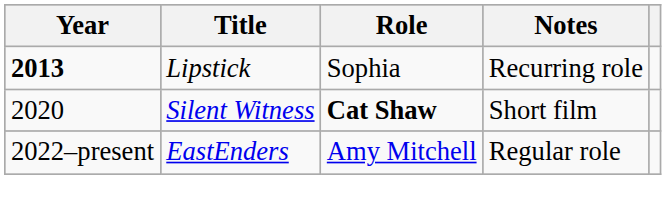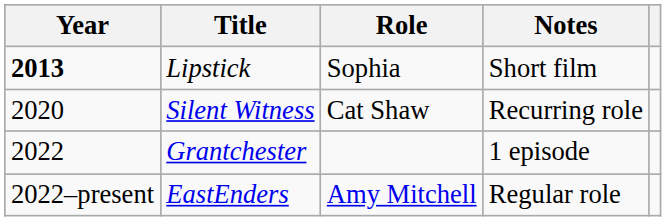 <table class="wikitable sortable">
 <tr>
 <th>Year</th>
 <th>Title</th>
 <th>Role</th>
 <th>Notes</th>
 <th></th>
 </tr>
 <tr>
 <td><strong>2013</strong></td>
 <td><em>Lipstick</em></td>
 <td>Sophia</td>
-<td>Recurring role</td>
+<td>Short film</td>
 <td align="center"></td>
 </tr>
 <tr>
 <td>2020</td>
 <td><em><a href='#'>Silent Witness</a></em></td>
-<td><strong>Cat Shaw</strong></td>
-<td>Short film</td>
+<td>Cat Shaw</td>
+<td>Recurring role</td>
+<td align="center"></td>
+</tr>
+<tr>
+<td>2022</td>
+<td><em><a href='#'>Grantchester</a></em></td>
+<td></td>
+<td>1 episode</td>
 <td align="center"></td>
 </tr>
 <tr>
 <td>2022–present</td>
 <td><em><a href='#'>EastEnders</a></em></td>
 <td><a href='#'>Amy Mitchell</a></td>
 <td>Regular role</td>
 <td align="center"></td>
 </tr>
 </table>
